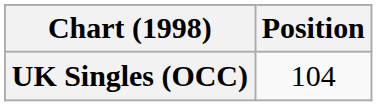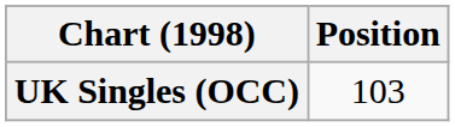 <table class="wikitable plainrowheaders" style="text-align:center">
 <tr>
 <th>Chart (1998)</th>
 <th>Position</th>
 </tr>
 <tr>
 <th scope="row">UK Singles (OCC)</th>
-<td>104</td>
+<td>103</td>
 </tr>
 </table>
